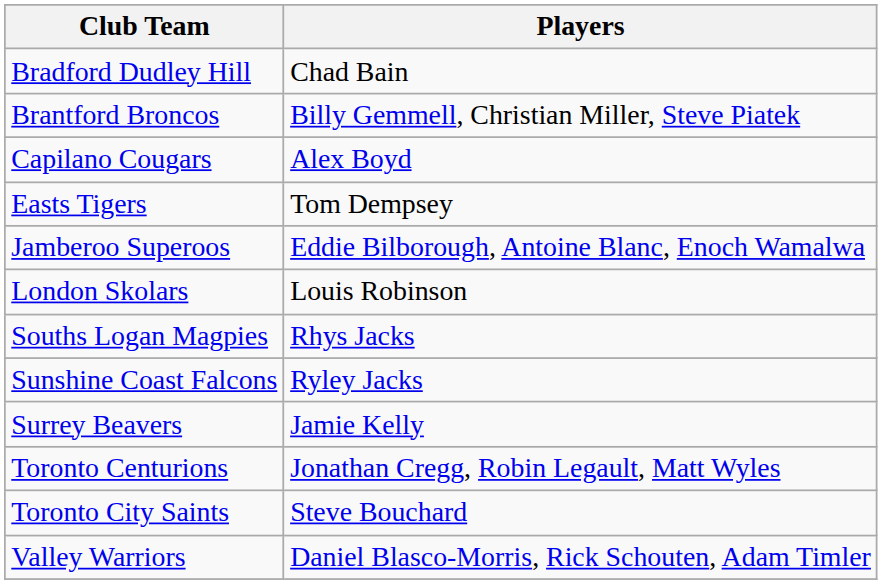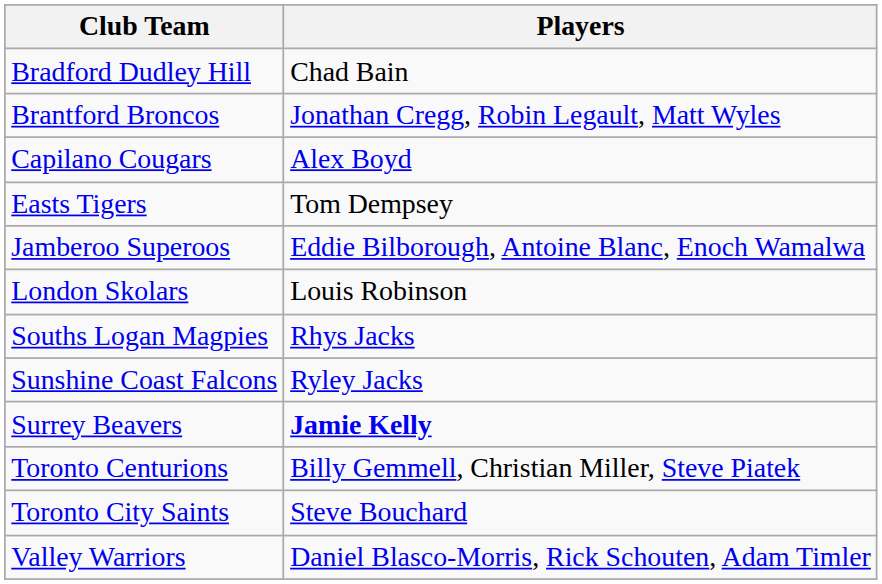 <table class="wikitable">
 <tr>
 <th>Club Team</th>
 <th>Players</th>
 </tr>
 <tr>
 <td> <a href='#'>Bradford Dudley Hill</a></td>
 <td>Chad Bain</td>
 </tr>
 <tr>
 <td> <a href='#'>Brantford Broncos</a></td>
-<td><a href='#'>Billy Gemmell</a>, Christian Miller, <a href='#'>Steve Piatek</a></td>
+<td><a href='#'>Jonathan Cregg</a>, <a href='#'>Robin Legault</a>,  <a href='#'>Matt Wyles</a></td>
 </tr>
 <tr>
 <td> <a href='#'>Capilano Cougars</a></td>
 <td><a href='#'>Alex Boyd</a></td>
 </tr>
 <tr>
 <td> <a href='#'>Easts Tigers</a></td>
 <td> Tom Dempsey</td>
 </tr>
 <tr>
 <td> <a href='#'>Jamberoo Superoos</a></td>
 <td><a href='#'>Eddie Bilborough</a>, <a href='#'>Antoine Blanc</a>, <a href='#'>Enoch Wamalwa</a></td>
 </tr>
 <tr>
 <td> <a href='#'>London Skolars</a></td>
 <td> Louis Robinson</td>
 </tr>
 <tr>
 <td> <a href='#'>Souths Logan Magpies</a></td>
 <td>  <a href='#'>Rhys Jacks</a></td>
 </tr>
 <tr>
 <td> <a href='#'>Sunshine Coast Falcons</a></td>
 <td> <a href='#'>Ryley Jacks</a></td>
 </tr>
 <tr>
 <td> <a href='#'>Surrey Beavers</a></td>
-<td><a href='#'>Jamie Kelly</a></td>
+<td><strong><a href='#'>Jamie Kelly</a></strong></td>
 </tr>
 <tr>
 <td> <a href='#'>Toronto Centurions</a></td>
-<td><a href='#'>Jonathan Cregg</a>, <a href='#'>Robin Legault</a>,  <a href='#'>Matt Wyles</a></td>
+<td><a href='#'>Billy Gemmell</a>, Christian Miller, <a href='#'>Steve Piatek</a></td>
 </tr>
 <tr>
 <td> <a href='#'>Toronto City Saints</a></td>
 <td><a href='#'>Steve Bouchard</a></td>
 </tr>
 <tr>
 <td> <a href='#'>Valley Warriors</a></td>
 <td><a href='#'>Daniel Blasco-Morris</a>,  <a href='#'>Rick Schouten</a>, <a href='#'>Adam Timler</a></td>
 </tr>
 </table>
